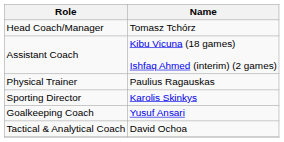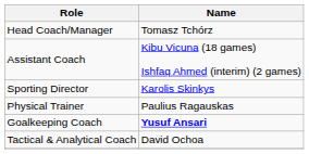 <table class="wikitable">
 <tr>
 <th>Role</th>
 <th>Name</th>
 </tr>
 <tr>
 <td>Head Coach/Manager</td>
 <td> Tomasz Tchórz</td>
 </tr>
 <tr>
 <td>Assistant Coach</td>
 <td> <a href='#'>Kibu Vicuna</a> (18 games) <br><br> <a href='#'>Ishfaq Ahmed</a> (interim) (2 games)</td>
 </tr>
 <tr>
+<td>Sporting Director</td>
+<td> <a href='#'>Karolis Skinkys</a></td>
+</tr>
+<tr>
 <td>Physical Trainer</td>
 <td> Paulius Ragauskas</td>
 </tr>
 <tr>
-<td>Sporting Director</td>
-<td> <a href='#'>Karolis Skinkys</a></td>
-</tr>
-<tr>
 <td>Goalkeeping Coach</td>
-<td> <a href='#'>Yusuf Ansari</a></td>
+<td><strong> <a href='#'>Yusuf Ansari</a></strong></td>
 </tr>
 <tr>
 <td>Tactical & Analytical Coach</td>
 <td> David Ochoa</td>
 </tr>
 <tr>
 </tr>
 </table>
